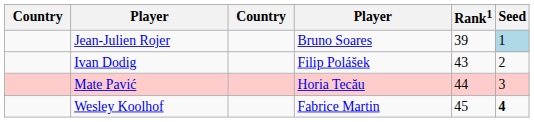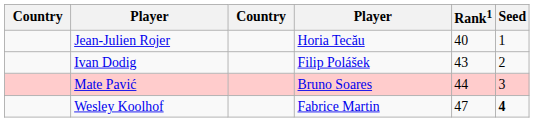 <table class="sortable wikitable">
 <tr>
 <th width="70">Country</th>
 <th width="175">Player</th>
 <th width="70">Country</th>
 <th width="175">Player</th>
 <th>Rank<sup>1</sup></th>
 <th>Seed</th>
 </tr>
 <tr>
 <td></td>
 <td><a href='#'>Jean-Julien Rojer</a></td>
 <td></td>
-<td><a href='#'>Bruno Soares</a></td>
-<td>39</td>
-<td style="background: lightblue;">1</td>
+<td><a href='#'>Horia Tecău</a></td>
+<td>40</td>
+<td>1</td>
 </tr>
 <tr>
 <td></td>
 <td><a href='#'>Ivan Dodig</a></td>
 <td></td>
 <td><a href='#'>Filip Polášek</a></td>
 <td>43</td>
 <td>2</td>
 </tr>
 <tr style="background:#fcc;">
 <td></td>
 <td><a href='#'>Mate Pavić</a></td>
 <td></td>
-<td><a href='#'>Horia Tecău</a></td>
+<td><a href='#'>Bruno Soares</a></td>
 <td>44</td>
 <td>3</td>
 </tr>
 <tr>
 <td></td>
 <td><a href='#'>Wesley Koolhof</a></td>
 <td></td>
 <td><a href='#'>Fabrice Martin</a></td>
-<td>45</td>
+<td>47</td>
 <td><strong>4</strong></td>
 </tr>
 </table>
